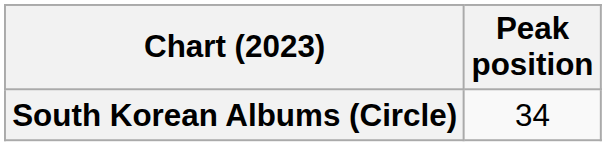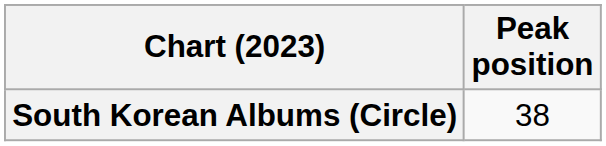 <table class="wikitable plainrowheaders" style="text-align:center">
 <tr>
 <th scope="col">Chart (2023)</th>
 <th scope="col">Peak<br>position</th>
 </tr>
 <tr>
 <th scope="row">South Korean Albums (Circle)</th>
-<td>34</td>
+<td>38</td>
 </tr>
 </table>
